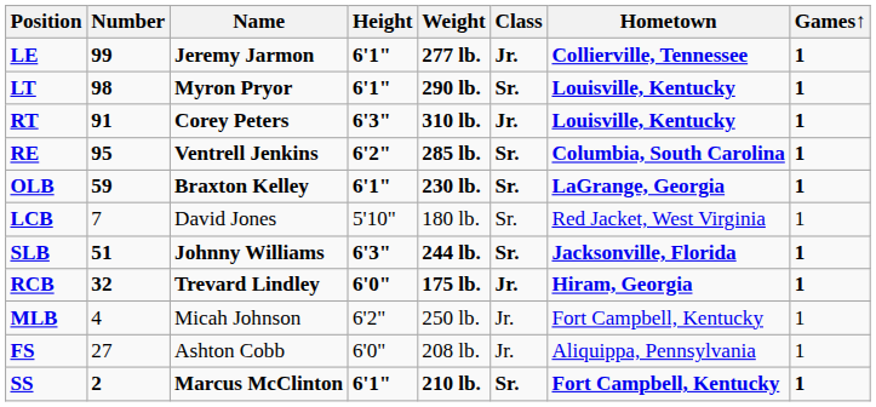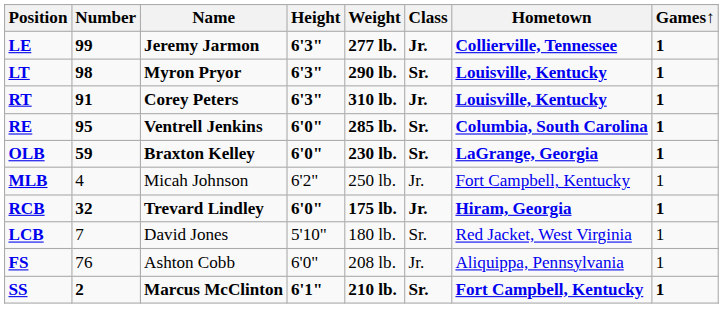 <table class="wikitable">
 <tr>
 <th>Position</th>
 <th>Number</th>
 <th>Name</th>
 <th>Height</th>
 <th>Weight</th>
 <th>Class</th>
 <th>Hometown</th>
 <th>Games↑</th>
 </tr>
 <tr>
 <td><strong><a href='#'>LE</a></strong></td>
 <td><strong>99</strong></td>
 <td><strong>Jeremy Jarmon</strong></td>
-<td><strong>6'1"</strong></td>
+<td><strong>6'3"</strong></td>
 <td><strong>277 lb.</strong></td>
 <td><strong>Jr.</strong></td>
 <td><strong><a href='#'>Collierville, Tennessee</a></strong></td>
 <td><strong>1</strong></td>
 </tr>
 <tr>
 <td><strong><a href='#'>LT</a></strong></td>
 <td><strong>98</strong></td>
 <td><strong>Myron Pryor</strong></td>
-<td><strong>6'1"</strong></td>
+<td><strong>6'3"</strong></td>
 <td><strong>290 lb.</strong></td>
 <td><strong>Sr.</strong></td>
 <td><strong><a href='#'>Louisville, Kentucky</a></strong></td>
 <td><strong>1</strong></td>
 </tr>
 <tr>
 <td><strong><a href='#'>RT</a></strong></td>
 <td><strong>91</strong></td>
 <td><strong>Corey Peters</strong></td>
 <td><strong>6'3"</strong></td>
 <td><strong>310 lb.</strong></td>
 <td><strong>Jr.</strong></td>
 <td><strong><a href='#'>Louisville, Kentucky</a></strong></td>
 <td><strong>1</strong></td>
 </tr>
 <tr>
 <td><strong><a href='#'>RE</a></strong></td>
 <td><strong>95</strong></td>
 <td><strong>Ventrell Jenkins</strong></td>
-<td><strong>6'2"</strong></td>
+<td><strong>6'0"</strong></td>
 <td><strong>285 lb.</strong></td>
 <td><strong>Sr.</strong></td>
 <td><strong><a href='#'>Columbia, South Carolina</a></strong></td>
 <td><strong>1</strong></td>
 </tr>
 <tr>
 <td><strong><a href='#'>OLB</a></strong></td>
 <td><strong>59</strong></td>
 <td><strong>Braxton Kelley</strong></td>
-<td><strong>6'1"</strong></td>
+<td><strong>6'0"</strong></td>
 <td><strong>230 lb.</strong></td>
 <td><strong>Sr.</strong></td>
 <td><strong><a href='#'>LaGrange, Georgia</a></strong></td>
+<td><strong>1</strong></td>
+</tr>
+<tr>
+<td><strong><a href='#'>MLB</a></strong></td>
+<td>4</td>
+<td>Micah Johnson</td>
+<td>6'2"</td>
+<td>250 lb.</td>
+<td>Jr.</td>
+<td><a href='#'>Fort Campbell, Kentucky</a></td>
+<td>1</td>
+</tr>
+<tr>
+<td><strong><a href='#'>RCB</a></strong></td>
+<td><strong>32</strong></td>
+<td><strong>Trevard Lindley</strong></td>
+<td><strong>6'0"</strong></td>
+<td><strong>175 lb.</strong></td>
+<td><strong>Jr.</strong></td>
+<td><strong><a href='#'>Hiram, Georgia</a></strong></td>
 <td><strong>1</strong></td>
 </tr>
 <tr>
 <td><strong><a href='#'>LCB</a></strong></td>
 <td>7</td>
 <td>David Jones</td>
 <td>5'10"</td>
 <td>180 lb.</td>
 <td>Sr.</td>
 <td><a href='#'>Red Jacket, West Virginia</a></td>
 <td>1</td>
 </tr>
 <tr>
-<td><strong><a href='#'>SLB</a></strong></td>
-<td><strong>51</strong></td>
-<td><strong>Johnny Williams</strong></td>
-<td><strong>6'3"</strong></td>
-<td><strong>244 lb.</strong></td>
-<td><strong>Sr.</strong></td>
-<td><strong><a href='#'>Jacksonville, Florida</a></strong></td>
-<td><strong>1</strong></td>
-</tr>
-<tr>
-<td><strong><a href='#'>RCB</a></strong></td>
-<td><strong>32</strong></td>
-<td><strong>Trevard Lindley</strong></td>
-<td><strong>6'0"</strong></td>
-<td><strong>175 lb.</strong></td>
-<td><strong>Jr.</strong></td>
-<td><strong><a href='#'>Hiram, Georgia</a></strong></td>
-<td><strong>1</strong></td>
-</tr>
-<tr>
-<td><strong><a href='#'>MLB</a></strong></td>
-<td>4</td>
-<td>Micah Johnson</td>
-<td>6'2"</td>
-<td>250 lb.</td>
-<td>Jr.</td>
-<td><a href='#'>Fort Campbell, Kentucky</a></td>
-<td>1</td>
-</tr>
-<tr>
 <td><strong><a href='#'>FS</a></strong></td>
-<td>27</td>
+<td>76</td>
 <td>Ashton Cobb</td>
 <td>6'0"</td>
 <td>208 lb.</td>
 <td>Jr.</td>
 <td><a href='#'>Aliquippa, Pennsylvania</a></td>
 <td>1</td>
 </tr>
 <tr>
 <td><strong><a href='#'>SS</a></strong></td>
 <td><strong>2</strong></td>
 <td><strong>Marcus McClinton</strong></td>
 <td><strong>6'1"</strong></td>
 <td><strong>210 lb.</strong></td>
 <td><strong>Sr.</strong></td>
 <td><strong><a href='#'>Fort Campbell, Kentucky</a></strong></td>
 <td><strong>1</strong></td>
 </tr>
 </table>
